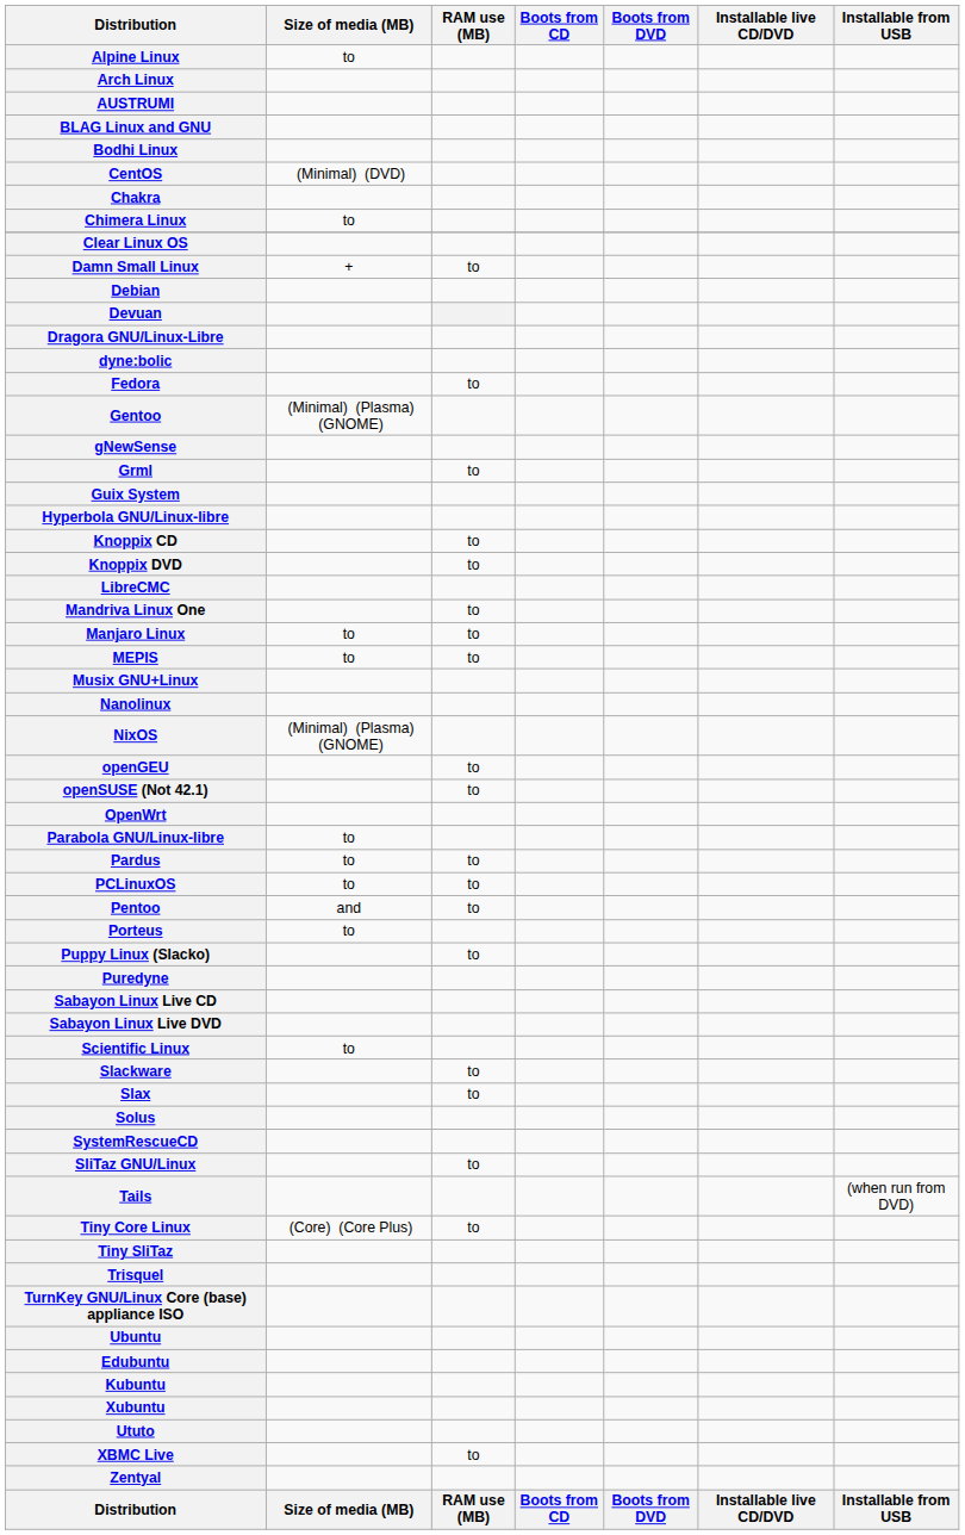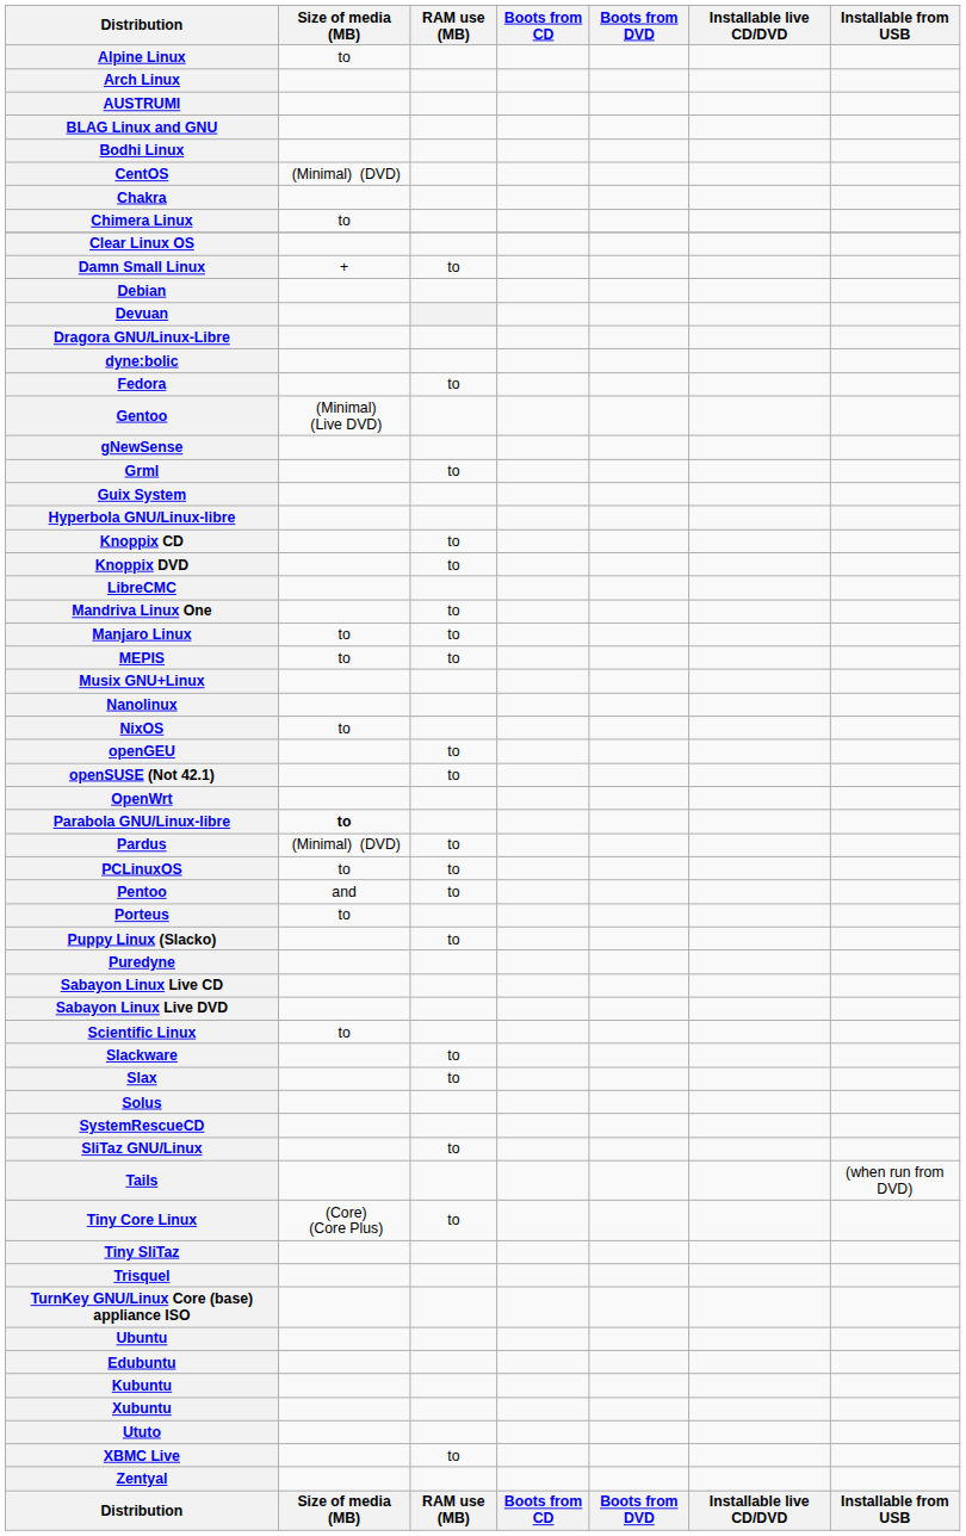 <table class="sortable sort-under wikitable" style="font-size: smaller; text-align: center; width: auto;">
 <tr>
 <th>Distribution</th>
 <th>Size of media (MB)</th>
 <th>RAM use (MB)</th>
 <th><a href='#'>Boots from CD</a></th>
 <th><a href='#'>Boots from DVD</a></th>
 <th>Installable live CD/DVD</th>
 <th>Installable from USB</th>
 </tr>
 <tr>
 <th><a href='#'>Alpine Linux</a></th>
 <td> to </td>
 <td> </td>
 <td></td>
 <td></td>
 <td></td>
 <td></td>
 </tr>
 <tr>
 <th><a href='#'>Arch Linux</a></th>
 <td></td>
 <td></td>
 <td></td>
 <td></td>
 <td></td>
 <td></td>
 </tr>
 <tr>
 <th><a href='#'>AUSTRUMI</a></th>
 <td></td>
 <td></td>
 <td></td>
 <td></td>
 <td></td>
 <td></td>
 </tr>
 <tr>
 <th><a href='#'>BLAG Linux and GNU</a></th>
 <td></td>
 <td></td>
 <td></td>
 <td></td>
 <td></td>
 <td></td>
 </tr>
 <tr>
 <th><a href='#'>Bodhi Linux</a></th>
 <td></td>
 <td></td>
 <td></td>
 <td></td>
 <td></td>
 <td></td>
 </tr>
 <tr>
 <th><a href='#'>CentOS</a></th>
 <td> (Minimal)  (DVD)</td>
 <td></td>
 <td></td>
 <td></td>
 <td></td>
 <td></td>
 </tr>
 <tr>
 <th><a href='#'>Chakra</a></th>
 <td></td>
 <td></td>
 <td></td>
 <td></td>
 <td></td>
 <td></td>
 </tr>
 <tr>
 <th><a href='#'>Chimera Linux</a></th>
 <td> to </td>
 <td></td>
 <td></td>
 <td></td>
 <td></td>
 <td></td>
 </tr>
 <tr>
 </tr>
 <tr>
 <th><a href='#'>Clear Linux OS</a></th>
 <td></td>
 <td></td>
 <td></td>
 <td></td>
 <td></td>
 <td></td>
 </tr>
 <tr>
 <th><a href='#'>Damn Small Linux</a></th>
 <td>+</td>
 <td> to </td>
 <td></td>
 <td></td>
 <td></td>
 <td></td>
 </tr>
 <tr>
 <th><a href='#'>Debian</a></th>
 <td></td>
 <td></td>
 <td></td>
 <td></td>
 <td></td>
 <td></td>
 </tr>
 <tr>
 <th><a href='#'>Devuan</a></th>
 <td></td>
 <th></th>
 <td></td>
 <td></td>
 <td></td>
 <td></td>
 </tr>
 <tr>
 <th><a href='#'>Dragora GNU/Linux-Libre</a></th>
 <td></td>
 <td></td>
 <td></td>
 <td></td>
 <td></td>
 <td></td>
 </tr>
 <tr>
 <th><a href='#'>dyne:bolic</a></th>
 <td></td>
 <td></td>
 <td></td>
 <td></td>
 <td></td>
 <td></td>
 </tr>
 <tr>
 <th><a href='#'>Fedora</a></th>
 <td></td>
 <td> to </td>
 <td></td>
 <td></td>
 <td></td>
 <td></td>
 </tr>
 <tr>
 <th><a href='#'>Gentoo</a></th>
-<td> (Minimal)  (Plasma)  (GNOME)</td>
+<td> (Minimal)  (Live DVD)</td>
 <td></td>
 <td></td>
 <td></td>
 <td></td>
 <td></td>
 </tr>
 <tr>
 <th><a href='#'>gNewSense</a></th>
 <td></td>
 <td></td>
 <td></td>
 <td></td>
 <td></td>
 <td></td>
 </tr>
 <tr>
 <th><a href='#'>Grml</a></th>
 <td></td>
 <td> to </td>
 <td></td>
 <td></td>
 <td></td>
 <td></td>
 </tr>
 <tr>
 <th><a href='#'>Guix System</a></th>
 <td></td>
 <td></td>
 <td></td>
 <td></td>
 <td></td>
 <td></td>
 </tr>
 <tr>
 <th><a href='#'>Hyperbola GNU/Linux-libre</a></th>
 <td></td>
 <td></td>
 <td></td>
 <td></td>
 <td></td>
 <td></td>
 </tr>
 <tr>
 <th><a href='#'>Knoppix</a> CD</th>
 <td></td>
 <td> to </td>
 <td></td>
 <td></td>
 <td></td>
 <td></td>
 </tr>
 <tr>
 <th><a href='#'>Knoppix</a> DVD</th>
 <td></td>
 <td> to </td>
 <td></td>
 <td></td>
 <td></td>
 <td></td>
 </tr>
 <tr>
 <th><a href='#'>LibreCMC</a></th>
 <td></td>
 <td></td>
 <td></td>
 <td></td>
 <td></td>
 <td></td>
 </tr>
 <tr>
 <th><a href='#'>Mandriva Linux</a> One</th>
 <td></td>
 <td> to </td>
 <td></td>
 <td></td>
 <td></td>
 <td></td>
 </tr>
 <tr>
 <th><a href='#'>Manjaro Linux</a></th>
 <td> to </td>
 <td> to </td>
 <td></td>
 <td></td>
 <td></td>
 <td></td>
 </tr>
 <tr>
 <th><a href='#'>MEPIS</a></th>
 <td> to </td>
 <td> to </td>
 <td></td>
 <td></td>
 <td></td>
 <td></td>
 </tr>
 <tr>
 <th><a href='#'>Musix GNU+Linux</a></th>
 <td></td>
 <td></td>
 <td></td>
 <td></td>
 <td></td>
 <td></td>
 </tr>
 <tr>
 <th><a href='#'>Nanolinux</a></th>
 <td></td>
 <td></td>
 <td></td>
 <td></td>
 <td></td>
 <td></td>
 </tr>
 <tr>
 <th><a href='#'>NixOS</a></th>
-<td> (Minimal)  (Plasma)  (GNOME)</td>
+<td> to </td>
 <td></td>
 <td></td>
 <td></td>
 <td></td>
 <td></td>
 </tr>
 <tr>
 <th><a href='#'>openGEU</a></th>
 <td></td>
 <td> to </td>
 <td></td>
 <td></td>
 <td></td>
 <td></td>
 </tr>
 <tr>
 <th><a href='#'>openSUSE</a> (Not 42.1)</th>
 <td></td>
 <td> to </td>
 <td></td>
 <td></td>
 <td></td>
 <td></td>
 </tr>
 <tr>
 <th><a href='#'>OpenWrt</a></th>
 <td></td>
 <td></td>
 <td></td>
 <td></td>
 <td></td>
 <td></td>
 </tr>
 <tr>
 <th><a href='#'>Parabola GNU/Linux-libre</a></th>
-<td> to </td>
+<td><strong> to </strong></td>
 <td></td>
 <td></td>
 <td></td>
 <td></td>
 <td></td>
 </tr>
 <tr>
 <th><a href='#'>Pardus</a></th>
-<td> to </td>
+<td> (Minimal)  (DVD)</td>
 <td> to </td>
 <td></td>
 <td></td>
 <td></td>
 <td></td>
 </tr>
 <tr>
 <th><a href='#'>PCLinuxOS</a></th>
 <td> to </td>
 <td> to </td>
 <td></td>
 <td></td>
 <td></td>
 <td></td>
 </tr>
 <tr>
 <th><a href='#'>Pentoo</a></th>
 <td> and </td>
 <td> to </td>
 <td></td>
 <td></td>
 <td></td>
 <td></td>
 </tr>
 <tr>
 <th><a href='#'>Porteus</a></th>
 <td> to </td>
 <td></td>
 <td></td>
 <td></td>
 <td></td>
 <td></td>
 </tr>
 <tr>
 <th><a href='#'>Puppy Linux</a> (Slacko)</th>
 <td></td>
 <td> to </td>
 <td></td>
 <td></td>
 <td></td>
 <td></td>
 </tr>
 <tr>
 <th><a href='#'>Puredyne</a></th>
 <td></td>
 <td></td>
 <td></td>
 <td></td>
 <td></td>
 <td></td>
 </tr>
 <tr>
 <th><a href='#'>Sabayon Linux</a> Live CD</th>
 <td></td>
 <td></td>
 <td></td>
 <td></td>
 <td></td>
 <td></td>
 </tr>
 <tr>
 <th><a href='#'>Sabayon Linux</a> Live DVD</th>
 <td></td>
 <td></td>
 <td></td>
 <td></td>
 <td></td>
 <td></td>
 </tr>
 <tr>
 <th><a href='#'>Scientific Linux</a></th>
 <td> to </td>
 <td></td>
 <td></td>
 <td></td>
 <td></td>
 <td></td>
 </tr>
 <tr>
 <th><a href='#'>Slackware</a></th>
 <td></td>
 <td> to </td>
 <td></td>
 <td></td>
 <td></td>
 <td></td>
 </tr>
 <tr>
 <th><a href='#'>Slax</a></th>
 <td></td>
 <td> to </td>
 <td></td>
 <td></td>
 <td></td>
 <td></td>
 </tr>
 <tr>
 <th><a href='#'>Solus</a></th>
 <td></td>
 <td></td>
 <td></td>
 <td></td>
 <td></td>
 <td></td>
 </tr>
 <tr>
 <th><a href='#'>SystemRescueCD</a></th>
 <td></td>
 <td></td>
 <td></td>
 <td></td>
 <td></td>
 <td></td>
 </tr>
 <tr>
 <th><a href='#'>SliTaz GNU/Linux</a></th>
 <td></td>
 <td> to </td>
 <td></td>
 <td></td>
 <td></td>
 <td></td>
 </tr>
 <tr>
 <th><a href='#'>Tails</a></th>
 <td></td>
 <td></td>
 <td></td>
 <td></td>
 <td></td>
 <td> (when run from DVD)</td>
 </tr>
 <tr>
 <th><a href='#'>Tiny Core Linux</a></th>
 <td> (Core)  (Core Plus)</td>
 <td> to </td>
 <td></td>
 <td></td>
 <td></td>
 <td></td>
 </tr>
 <tr>
 <th><a href='#'>Tiny SliTaz</a></th>
 <td></td>
 <td></td>
 <td></td>
 <td></td>
 <td></td>
 <td></td>
 </tr>
 <tr>
 <th><a href='#'>Trisquel</a></th>
 <td></td>
 <td></td>
 <td></td>
 <td></td>
 <td></td>
 <td></td>
 </tr>
 <tr>
 <th><a href='#'>TurnKey GNU/Linux</a> Core (base) appliance ISO</th>
 <td></td>
 <td></td>
 <td></td>
 <td></td>
 <td></td>
 <td></td>
 </tr>
 <tr>
 <th><a href='#'>Ubuntu</a></th>
 <td></td>
 <td></td>
 <td></td>
 <td></td>
 <td></td>
 <td></td>
 </tr>
 <tr>
 <th><a href='#'>Edubuntu</a></th>
 <td></td>
 <td></td>
 <td></td>
 <td></td>
 <td></td>
 <td></td>
 </tr>
 <tr>
 <th><a href='#'>Kubuntu</a></th>
 <td></td>
 <td></td>
 <td></td>
 <td></td>
 <td></td>
 <td></td>
 </tr>
 <tr>
 <th><a href='#'>Xubuntu</a></th>
 <td></td>
 <td></td>
 <td></td>
 <td></td>
 <td></td>
 <td></td>
 </tr>
 <tr>
 <th><a href='#'>Ututo</a></th>
 <td></td>
 <td></td>
 <td></td>
 <td></td>
 <td></td>
 <td></td>
 </tr>
 <tr>
 <th><a href='#'>XBMC Live</a></th>
 <td></td>
 <td> to </td>
 <td></td>
 <td></td>
 <td></td>
 <td></td>
 </tr>
 <tr>
 <th><a href='#'>Zentyal</a></th>
 <td></td>
 <td></td>
 <td></td>
 <td></td>
 <td></td>
 <td></td>
 </tr>
 <tr class="sortbottom">
 <th>Distribution</th>
 <th>Size of media (MB)</th>
 <th>RAM use (MB)</th>
 <th><a href='#'>Boots from CD</a></th>
 <th><a href='#'>Boots from DVD</a></th>
 <th>Installable live CD/DVD</th>
 <th>Installable from USB</th>
 </tr>
 </table>
